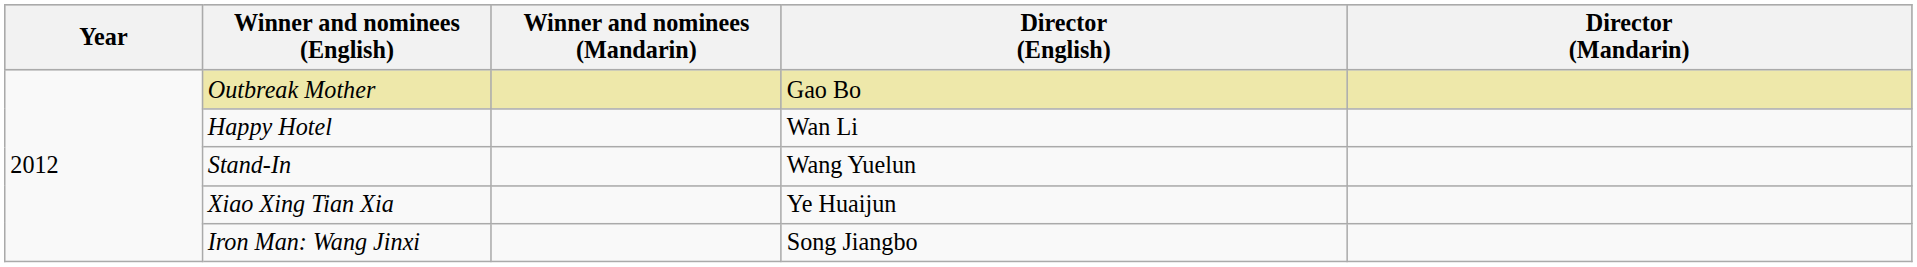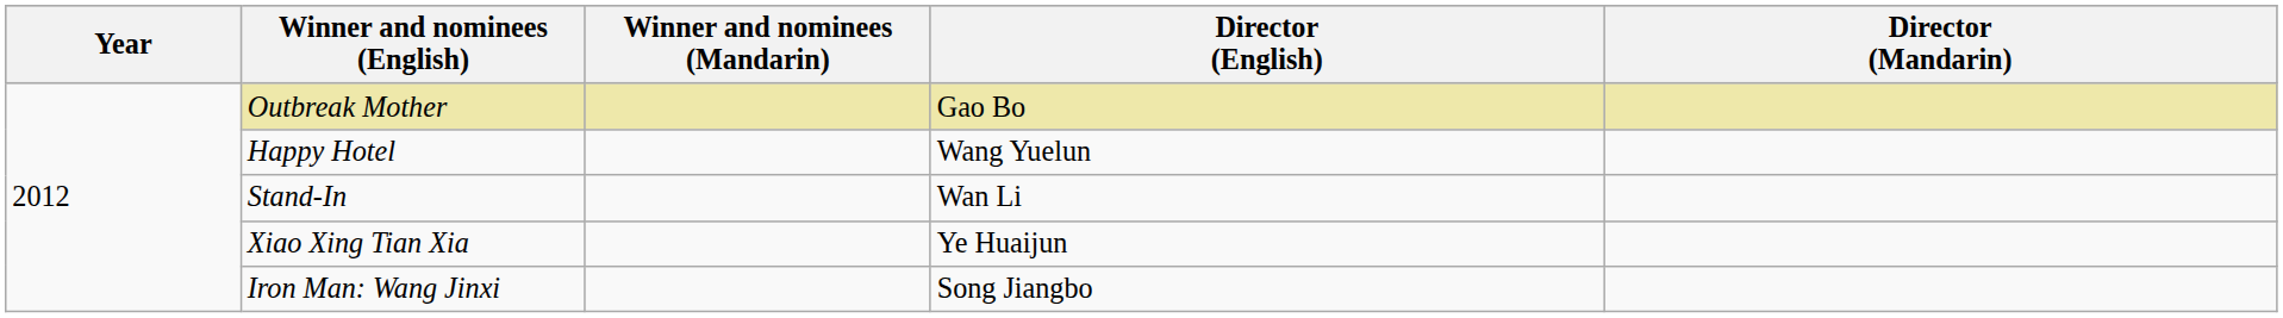 <table class="wikitable" style="width:100%;">
 <tr style="background:#bebebe">
 <th width="100"><strong>Year</strong></th>
 <th width="150"><strong>Winner and nominees<br>(English)</strong></th>
 <th width="150"><strong>Winner and nominees<br>(Mandarin)</strong></th>
 <th width="300"><strong>Director<br>(English)</strong></th>
 <th width="300"><strong>Director<br>(Mandarin)</strong></th>
 </tr>
 <tr>
 <td rowspan="5">2012</td>
 <td style="background:#EEE8AA;"><em>Outbreak Mother</em></td>
 <td style="background:#EEE8AA;"></td>
 <td style="background:#EEE8AA;">Gao Bo</td>
 <td style="background:#EEE8AA;"></td>
 </tr>
 <tr>
 <td><em>Happy Hotel</em></td>
 <td></td>
-<td>Wan Li</td>
+<td>Wang Yuelun</td>
 <td></td>
 </tr>
 <tr>
 <td><em>Stand-In</em></td>
 <td></td>
-<td>Wang Yuelun</td>
+<td>Wan Li</td>
 <td></td>
 </tr>
 <tr>
 <td><em>Xiao Xing Tian Xia</em></td>
 <td></td>
 <td>Ye Huaijun</td>
 <td></td>
 </tr>
 <tr>
 <td><em>Iron Man: Wang Jinxi</em></td>
 <td></td>
 <td>Song Jiangbo</td>
 <td></td>
 </tr>
 </table>
